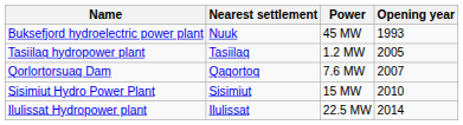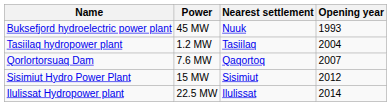 <table class="wikitable">
 <tr>
 <th>Name</th>
+<th>Power</th>
 <th>Nearest settlement</th>
-<th>Power</th>
 <th>Opening year</th>
 </tr>
 <tr>
 <td><a href='#'>Buksefjord hydroelectric power plant</a></td>
+<td>45 MW</td>
 <td><a href='#'>Nuuk</a></td>
-<td>45 MW</td>
 <td>1993</td>
 </tr>
 <tr>
 <td><a href='#'>Tasiilaq hydropower plant</a></td>
+<td>1.2 MW</td>
 <td><a href='#'>Tasiilaq</a></td>
-<td>1.2 MW</td>
-<td>2005</td>
+<td>2004</td>
 </tr>
 <tr>
 <td><a href='#'>Qorlortorsuaq Dam</a></td>
+<td>7.6 MW</td>
 <td><a href='#'>Qaqortoq</a></td>
-<td>7.6 MW</td>
 <td>2007</td>
 </tr>
 <tr>
 <td><a href='#'>Sisimiut Hydro Power Plant</a></td>
+<td>15 MW</td>
 <td><a href='#'>Sisimiut</a></td>
-<td>15 MW</td>
-<td>2010</td>
+<td>2012</td>
 </tr>
 <tr>
 <td><a href='#'>Ilulissat Hydropower plant</a></td>
+<td>22.5 MW</td>
 <td><a href='#'>Ilulissat</a></td>
-<td>22.5 MW</td>
 <td>2014</td>
 </tr>
 </table>
